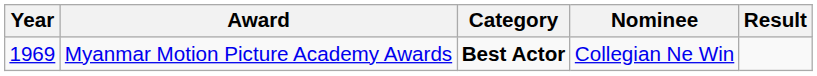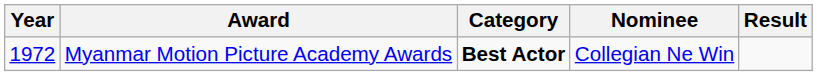 <table class="wikitable">
 <tr>
 <th>Year</th>
 <th>Award</th>
 <th>Category</th>
 <th>Nominee</th>
 <th>Result</th>
 </tr>
 <tr>
-<td><a href='#'>1969</a></td>
+<td><a href='#'>1972</a></td>
 <td><a href='#'>Myanmar Motion Picture Academy Awards</a></td>
 <td><strong>Best Actor</strong></td>
 <td><a href='#'>Collegian Ne Win</a></td>
 <td></td>
 </tr>
 </table>
